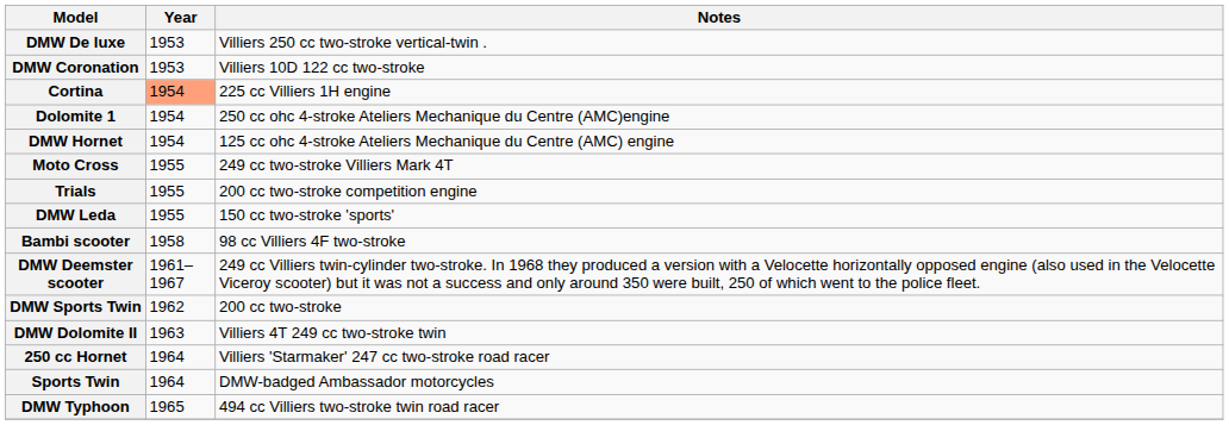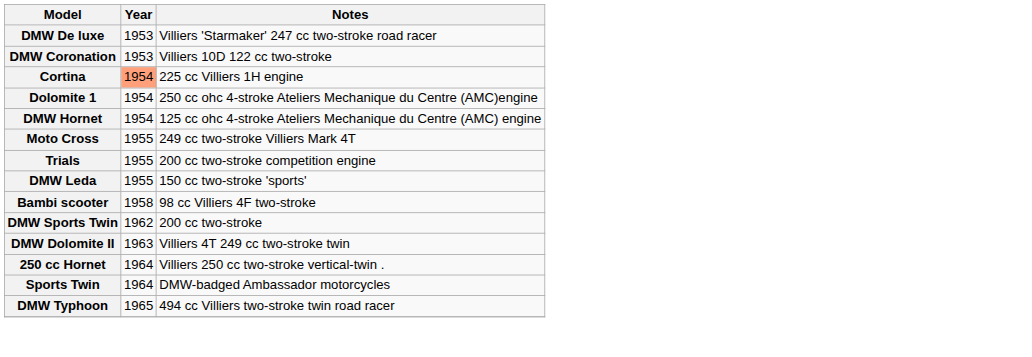 <table class="wikitable">
 <tr>
 <th>Model</th>
 <th>Year</th>
 <th>Notes</th>
 </tr>
 <tr>
 <th scope = "row">DMW De luxe</th>
 <td>1953</td>
-<td>Villiers 250 cc two-stroke vertical-twin .</td>
+<td>Villiers 'Starmaker' 247 cc two-stroke road racer</td>
 </tr>
 <tr>
 <th scope = "row">DMW Coronation</th>
 <td>1953</td>
 <td>Villiers 10D 122 cc two-stroke</td>
 </tr>
 <tr>
 <th scope = "row">Cortina</th>
 <td style="background: lightsalmon;">1954</td>
 <td>225 cc Villiers 1H engine</td>
 </tr>
 <tr>
 <th scope = "row">Dolomite 1</th>
 <td>1954</td>
 <td>250 cc ohc 4-stroke Ateliers Mechanique du Centre (AMC)engine</td>
 </tr>
 <tr>
 <th scope = "row">DMW Hornet</th>
 <td>1954</td>
 <td>125 cc ohc 4-stroke Ateliers Mechanique du Centre (AMC) engine</td>
 </tr>
 <tr>
 <th scope = "row">Moto Cross</th>
 <td>1955</td>
 <td>249 cc two-stroke Villiers Mark 4T</td>
 </tr>
 <tr>
 <th scope = "row">Trials</th>
 <td>1955</td>
 <td>200 cc two-stroke competition engine</td>
 </tr>
 <tr>
 <th scope = "row">DMW Leda</th>
 <td>1955</td>
 <td>150 cc two-stroke 'sports'</td>
 </tr>
 <tr>
 <th scope = "row">Bambi scooter</th>
 <td>1958</td>
 <td>98 cc Villiers 4F two-stroke</td>
 </tr>
 <tr>
-<th scope = "row">DMW Deemster scooter</th>
-<td>1961–1967</td>
-<td>249 cc Villiers twin-cylinder two-stroke. In 1968 they produced a version with a Velocette horizontally opposed engine (also used in the Velocette Viceroy scooter) but it was not a success and only around 350 were built, 250 of which went to the police fleet.</td>
-</tr>
-<tr>
 <th scope = "row">DMW Sports Twin</th>
 <td>1962</td>
 <td>200 cc two-stroke</td>
 </tr>
 <tr>
 <th scope = "row">DMW Dolomite II</th>
 <td>1963</td>
 <td>Villiers 4T 249 cc two-stroke twin</td>
 </tr>
 <tr>
 <th scope = "row">250 cc Hornet</th>
 <td>1964</td>
-<td>Villiers 'Starmaker' 247 cc two-stroke road racer</td>
+<td>Villiers 250 cc two-stroke vertical-twin .</td>
 </tr>
 <tr>
 <th scope = "row">Sports Twin</th>
 <td>1964</td>
 <td>DMW-badged Ambassador motorcycles</td>
 </tr>
 <tr>
 <th scope = "row">DMW Typhoon</th>
 <td>1965</td>
 <td>494 cc Villiers two-stroke twin road racer</td>
 </tr>
 <tr>
 </tr>
 </table>
